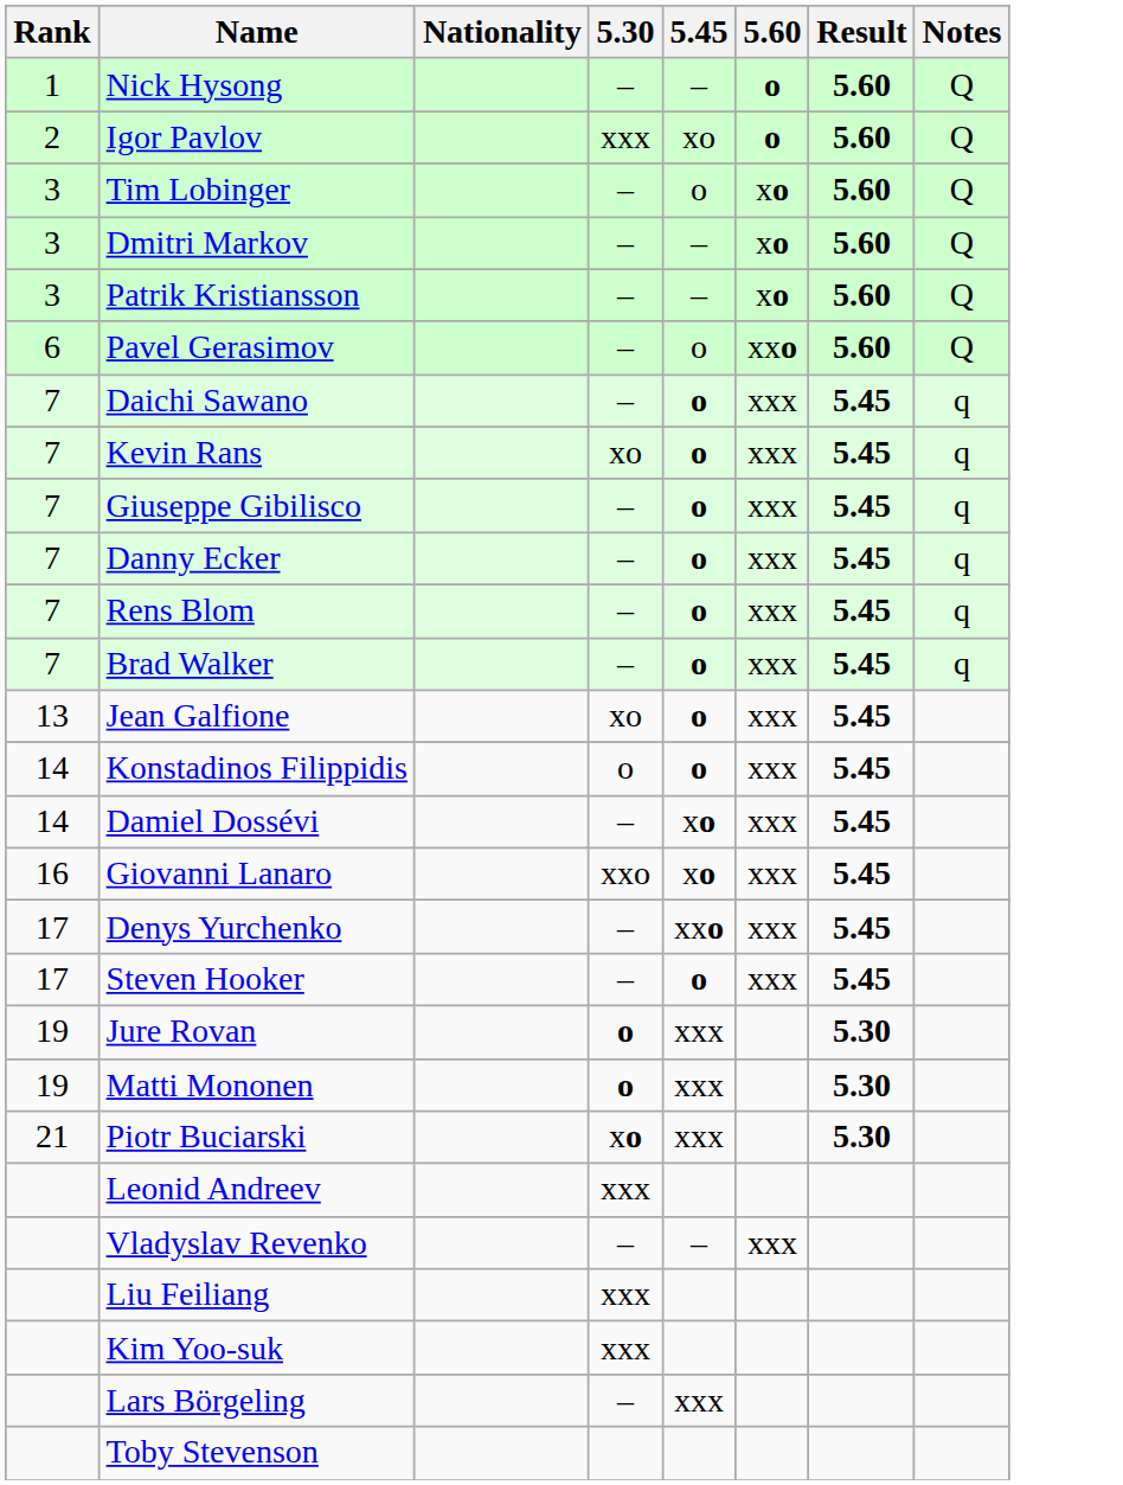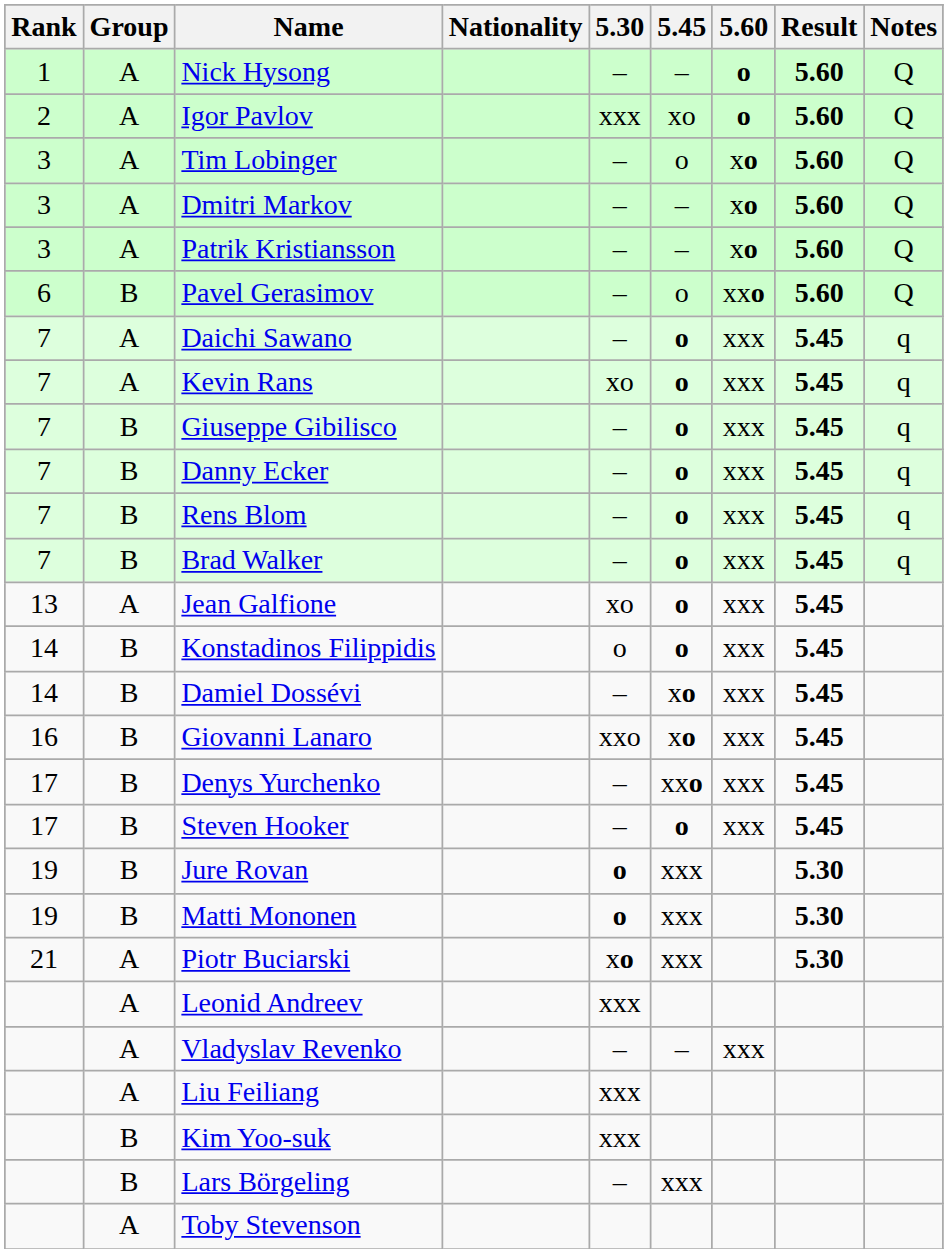 <table class="wikitable sortable" style="text-align:center">
 <tr>
 <th>Rank</th>
+<th>Group</th>
 <th>Name</th>
 <th>Nationality</th>
 <th>5.30</th>
 <th>5.45</th>
 <th>5.60</th>
 <th>Result</th>
 <th>Notes</th>
 </tr>
 <tr bgcolor=ccffcc>
 <td>1</td>
+<td>A</td>
 <td align=left><a href='#'>Nick Hysong</a></td>
 <td align=left></td>
 <td>–</td>
 <td>–</td>
 <td><strong>o</strong></td>
 <td><strong>5.60</strong></td>
 <td>Q</td>
 </tr>
 <tr bgcolor=ccffcc>
 <td>2</td>
+<td>A</td>
 <td align=left><a href='#'>Igor Pavlov</a></td>
 <td align=left></td>
 <td>xxx</td>
 <td>xo</td>
 <td><strong>o</strong></td>
 <td><strong>5.60</strong></td>
 <td>Q</td>
 </tr>
 <tr bgcolor=ccffcc>
 <td>3</td>
+<td>A</td>
 <td align=left><a href='#'>Tim Lobinger</a></td>
 <td align=left></td>
 <td>–</td>
 <td>o</td>
 <td>x<strong>o</strong></td>
 <td><strong>5.60</strong></td>
 <td>Q</td>
 </tr>
 <tr bgcolor=ccffcc>
 <td>3</td>
+<td>A</td>
 <td align=left><a href='#'>Dmitri Markov</a></td>
 <td align=left></td>
 <td>–</td>
 <td>–</td>
 <td>x<strong>o</strong></td>
 <td><strong>5.60</strong></td>
 <td>Q</td>
 </tr>
 <tr bgcolor=ccffcc>
 <td>3</td>
+<td>A</td>
 <td align=left><a href='#'>Patrik Kristiansson</a></td>
 <td align=left></td>
 <td>–</td>
 <td>–</td>
 <td>x<strong>o</strong></td>
 <td><strong>5.60</strong></td>
 <td>Q</td>
 </tr>
 <tr bgcolor=ccffcc>
 <td>6</td>
+<td>B</td>
 <td align=left><a href='#'>Pavel Gerasimov</a></td>
 <td align=left></td>
 <td>–</td>
 <td>o</td>
 <td>xx<strong>o</strong></td>
 <td><strong>5.60</strong></td>
 <td>Q</td>
 </tr>
 <tr bgcolor=ddffdd>
 <td>7</td>
+<td>A</td>
 <td align=left><a href='#'>Daichi Sawano</a></td>
 <td align=left></td>
 <td>–</td>
 <td><strong>o</strong></td>
 <td>xxx</td>
 <td><strong>5.45</strong></td>
 <td>q</td>
 </tr>
 <tr bgcolor=ddffdd>
 <td>7</td>
+<td>A</td>
 <td align=left><a href='#'>Kevin Rans</a></td>
 <td align=left></td>
 <td>xo</td>
 <td><strong>o</strong></td>
 <td>xxx</td>
 <td><strong>5.45</strong></td>
 <td>q</td>
 </tr>
 <tr bgcolor=ddffdd>
 <td>7</td>
+<td>B</td>
 <td align=left><a href='#'>Giuseppe Gibilisco</a></td>
 <td align=left></td>
 <td>–</td>
 <td><strong>o</strong></td>
 <td>xxx</td>
 <td><strong>5.45</strong></td>
 <td>q</td>
 </tr>
 <tr bgcolor=ddffdd>
 <td>7</td>
+<td>B</td>
 <td align=left><a href='#'>Danny Ecker</a></td>
 <td align=left></td>
 <td>–</td>
 <td><strong>o</strong></td>
 <td>xxx</td>
 <td><strong>5.45</strong></td>
 <td>q</td>
 </tr>
 <tr bgcolor=ddffdd>
 <td>7</td>
+<td>B</td>
 <td align=left><a href='#'>Rens Blom</a></td>
 <td align=left></td>
 <td>–</td>
 <td><strong>o</strong></td>
 <td>xxx</td>
 <td><strong>5.45</strong></td>
 <td>q</td>
 </tr>
 <tr bgcolor=ddffdd>
 <td>7</td>
+<td>B</td>
 <td align=left><a href='#'>Brad Walker</a></td>
 <td align=left></td>
 <td>–</td>
 <td><strong>o</strong></td>
 <td>xxx</td>
 <td><strong>5.45</strong></td>
 <td>q</td>
 </tr>
 <tr>
 <td>13</td>
+<td>A</td>
 <td align=left><a href='#'>Jean Galfione</a></td>
 <td align=left></td>
 <td>xo</td>
 <td><strong>o</strong></td>
 <td>xxx</td>
 <td><strong>5.45</strong></td>
 <td></td>
 </tr>
 <tr>
 <td>14</td>
+<td>B</td>
 <td align=left><a href='#'>Konstadinos Filippidis</a></td>
 <td align=left></td>
 <td>o</td>
 <td><strong>o</strong></td>
 <td>xxx</td>
 <td><strong>5.45</strong></td>
 <td></td>
 </tr>
 <tr>
 <td>14</td>
+<td>B</td>
 <td align=left><a href='#'>Damiel Dossévi</a></td>
 <td align=left></td>
 <td>–</td>
 <td>x<strong>o</strong></td>
 <td>xxx</td>
 <td><strong>5.45</strong></td>
 <td></td>
 </tr>
 <tr>
 <td>16</td>
+<td>B</td>
 <td align=left><a href='#'>Giovanni Lanaro</a></td>
 <td align=left></td>
 <td>xxo</td>
 <td>x<strong>o</strong></td>
 <td>xxx</td>
 <td><strong>5.45</strong></td>
 <td></td>
 </tr>
 <tr>
 <td>17</td>
+<td>B</td>
 <td align=left><a href='#'>Denys Yurchenko</a></td>
 <td align=left></td>
 <td>–</td>
 <td>xx<strong>o</strong></td>
 <td>xxx</td>
 <td><strong>5.45</strong></td>
 <td></td>
 </tr>
 <tr>
 <td>17</td>
+<td>B</td>
 <td align=left><a href='#'>Steven Hooker</a></td>
 <td align=left></td>
 <td>–</td>
 <td><strong>o</strong></td>
 <td>xxx</td>
 <td><strong>5.45</strong></td>
 <td></td>
 </tr>
 <tr>
 <td>19</td>
+<td>B</td>
 <td align=left><a href='#'>Jure Rovan</a></td>
 <td align=left></td>
 <td><strong>o</strong></td>
 <td>xxx</td>
 <td></td>
 <td><strong>5.30</strong></td>
 <td></td>
 </tr>
 <tr>
 <td>19</td>
+<td>B</td>
 <td align=left><a href='#'>Matti Mononen</a></td>
 <td align=left></td>
 <td><strong>o</strong></td>
 <td>xxx</td>
 <td></td>
 <td><strong>5.30</strong></td>
 <td></td>
 </tr>
 <tr>
 <td>21</td>
+<td>A</td>
 <td align=left><a href='#'>Piotr Buciarski</a></td>
 <td align=left></td>
 <td>x<strong>o</strong></td>
 <td>xxx</td>
 <td></td>
 <td><strong>5.30</strong></td>
 <td></td>
 </tr>
 <tr>
 <td></td>
+<td>A</td>
 <td align=left><a href='#'>Leonid Andreev</a></td>
 <td align=left></td>
 <td>xxx</td>
 <td></td>
 <td></td>
 <td><strong></strong></td>
 <td></td>
 </tr>
 <tr>
 <td></td>
+<td>A</td>
 <td align=left><a href='#'>Vladyslav Revenko</a></td>
 <td align=left></td>
 <td>–</td>
 <td>–</td>
 <td>xxx</td>
 <td><strong></strong></td>
 <td></td>
 </tr>
 <tr>
 <td></td>
+<td>A</td>
 <td align=left><a href='#'>Liu Feiliang</a></td>
 <td align=left></td>
 <td>xxx</td>
 <td></td>
 <td></td>
 <td><strong></strong></td>
 <td></td>
 </tr>
 <tr>
 <td></td>
+<td>B</td>
 <td align=left><a href='#'>Kim Yoo-suk</a></td>
 <td align=left></td>
 <td>xxx</td>
 <td></td>
 <td></td>
 <td><strong></strong></td>
 <td></td>
 </tr>
 <tr>
 <td></td>
+<td>B</td>
 <td align=left><a href='#'>Lars Börgeling</a></td>
 <td align=left></td>
 <td>–</td>
 <td>xxx</td>
 <td></td>
 <td><strong></strong></td>
 <td></td>
 </tr>
 <tr>
 <td></td>
+<td>A</td>
 <td align=left><a href='#'>Toby Stevenson</a></td>
 <td align=left></td>
 <td></td>
 <td></td>
 <td></td>
 <td><strong></strong></td>
 <td></td>
 </tr>
 </table>
